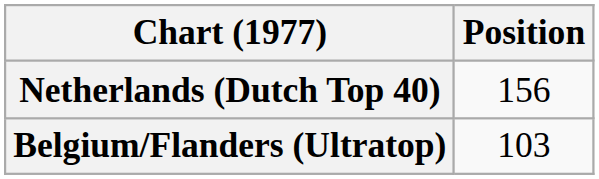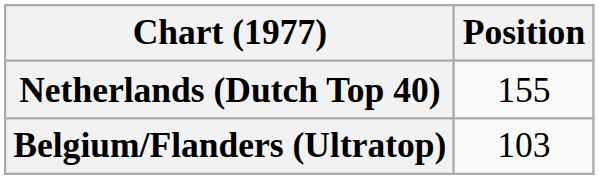 <table class="wikitable sortable plainrowheaders" style="text-align:center;">
 <tr>
 <th>Chart (1977)</th>
 <th>Position</th>
 </tr>
 <tr>
 <th scope="row">Netherlands (Dutch Top 40)</th>
-<td>156</td>
+<td>155</td>
 </tr>
 <tr>
 <th scope="row">Belgium/Flanders (Ultratop)</th>
 <td>103</td>
 </tr>
 </table>
